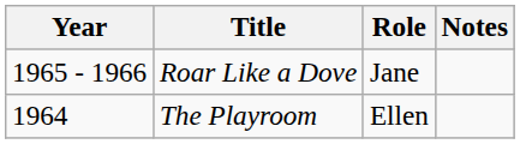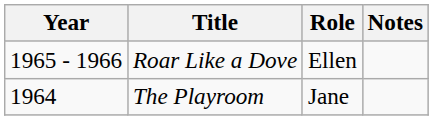 <table class="wikitable">
 <tr>
 <th>Year</th>
 <th>Title</th>
 <th>Role</th>
 <th>Notes</th>
 </tr>
 <tr>
 <td>1965 - 1966</td>
 <td><em>Roar Like a Dove</em></td>
-<td>Jane</td>
+<td>Ellen</td>
 <td></td>
 </tr>
 <tr>
 <td>1964</td>
 <td><em>The Playroom</em></td>
-<td>Ellen</td>
+<td>Jane</td>
 <td></td>
 </tr>
 </table>
